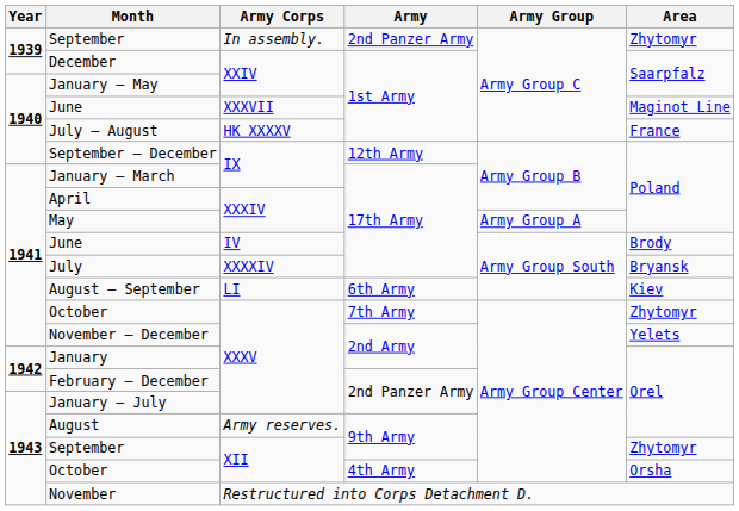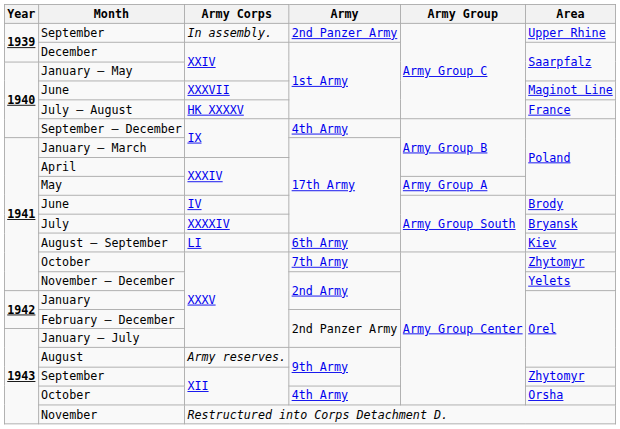 <table class="wikitable">
 <tr>
 <th>Year</th>
 <th>Month</th>
 <th>Army Corps</th>
 <th>Army</th>
 <th>Army Group</th>
 <th>Area</th>
 </tr>
 <tr>
 <td rowspan="2"><strong><u>1939</u></strong></td>
 <td>September</td>
 <td><em>In assembly.</em></td>
 <td><a href='#'>2nd Panzer Army</a></td>
 <td rowspan="5"><a href='#'>Army Group C</a></td>
-<td><a href='#'>Zhytomyr</a></td>
+<td><a href='#'>Upper Rhine</a></td>
 </tr>
 <tr>
 <td>December</td>
 <td rowspan="2"><a href='#'>XXIV</a></td>
 <td rowspan="4"><a href='#'>1st Army</a></td>
 <td rowspan="2"><a href='#'>Saarpfalz</a></td>
 </tr>
 <tr>
 <td rowspan="4"><strong><u>1940</u></strong></td>
 <td>January – May</td>
 </tr>
 <tr>
 <td>June</td>
 <td><a href='#'>XXXVII</a></td>
 <td><a href='#'>Maginot Line</a></td>
 </tr>
 <tr>
 <td>July – August</td>
 <td><a href='#'>HK XXXXV</a></td>
 <td><a href='#'>France</a></td>
 </tr>
 <tr>
 <td>September – December</td>
 <td rowspan="2"><a href='#'>IX</a></td>
-<td><a href='#'>12th Army</a></td>
+<td><a href='#'>4th Army</a></td>
 <td rowspan="3"><a href='#'>Army Group B</a></td>
 <td rowspan="4"><a href='#'>Poland</a></td>
 </tr>
 <tr>
 <td rowspan="8"><strong><u>1941</u></strong></td>
 <td>January – March</td>
 <td rowspan="5"><a href='#'>17th Army</a></td>
 </tr>
 <tr>
 <td>April</td>
 <td rowspan="2"><a href='#'>XXXIV</a></td>
 </tr>
 <tr>
 <td>May</td>
 <td><a href='#'>Army Group A</a></td>
 </tr>
 <tr>
 <td>June</td>
 <td><a href='#'>IV</a></td>
 <td rowspan="3"><a href='#'>Army Group South</a></td>
 <td><a href='#'>Brody</a></td>
 </tr>
 <tr>
 <td>July</td>
 <td><a href='#'>XXXXIV</a></td>
 <td><a href='#'>Bryansk</a></td>
 </tr>
 <tr>
 <td>August – September</td>
 <td><a href='#'>LI</a></td>
 <td><a href='#'>6th Army</a></td>
 <td><a href='#'>Kiev</a></td>
 </tr>
 <tr>
 <td>October</td>
 <td rowspan="5"><a href='#'>XXXV</a></td>
 <td><a href='#'>7th Army</a></td>
 <td rowspan="8"><a href='#'>Army Group Center</a></td>
 <td><a href='#'>Zhytomyr</a></td>
 </tr>
 <tr>
 <td>November – December</td>
 <td rowspan="2"><a href='#'>2nd Army</a></td>
 <td><a href='#'>Yelets</a></td>
 </tr>
 <tr>
 <td rowspan="2"><strong><u>1942</u></strong></td>
 <td>January</td>
 <td rowspan="4"><a href='#'>Orel</a></td>
 </tr>
 <tr>
 <td>February – December</td>
 <td rowspan="2">2nd Panzer Army</td>
 </tr>
 <tr>
 <td rowspan="5"><strong><u>1943</u></strong></td>
 <td>January – July</td>
 </tr>
 <tr>
 <td>August</td>
 <td><em>Army reserves.</em></td>
 <td rowspan="2"><a href='#'>9th Army</a></td>
 </tr>
 <tr>
 <td>September</td>
 <td rowspan="2"><a href='#'>XII</a></td>
 <td><a href='#'>Zhytomyr</a></td>
 </tr>
 <tr>
 <td>October</td>
 <td><a href='#'>4th Army</a></td>
 <td><a href='#'>Orsha</a></td>
 </tr>
 <tr>
 <td>November</td>
 <td colspan="4"><em>Restructured into Corps Detachment D.</em></td>
 </tr>
 </table>
